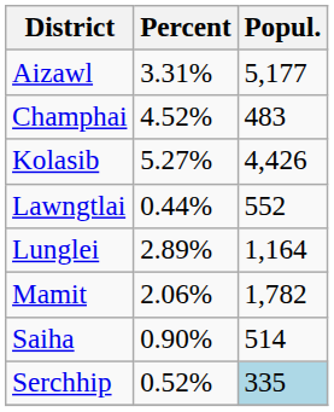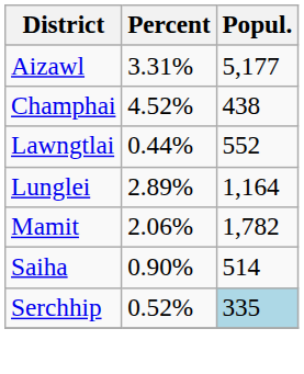 <table class="wikitable sortable">
 <tr>
 <th>District</th>
 <th>Percent</th>
 <th>Popul.</th>
 </tr>
 <tr>
 <td><a href='#'>Aizawl</a></td>
 <td>3.31%</td>
 <td>5,177</td>
 </tr>
 <tr>
 <td><a href='#'>Champhai</a></td>
 <td>4.52%</td>
-<td>483</td>
-</tr>
-<tr>
-<td><a href='#'>Kolasib</a></td>
-<td>5.27%</td>
-<td>4,426</td>
+<td>438</td>
 </tr>
 <tr>
 <td><a href='#'>Lawngtlai</a></td>
 <td>0.44%</td>
 <td>552</td>
 </tr>
 <tr>
 <td><a href='#'>Lunglei</a></td>
 <td>2.89%</td>
 <td>1,164</td>
 </tr>
 <tr>
 <td><a href='#'>Mamit</a></td>
 <td>2.06%</td>
 <td>1,782</td>
 </tr>
 <tr>
 <td><a href='#'>Saiha</a></td>
 <td>0.90%</td>
 <td>514</td>
 </tr>
 <tr>
 <td><a href='#'>Serchhip</a></td>
 <td>0.52%</td>
 <td style="background: lightblue;">335</td>
 </tr>
 <tr>
 </tr>
 </table>
